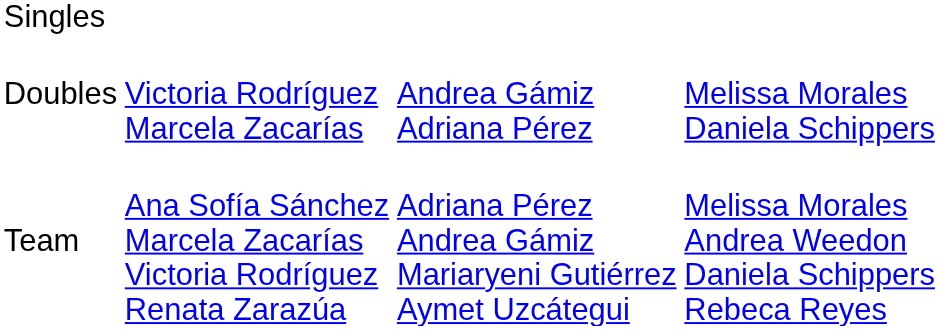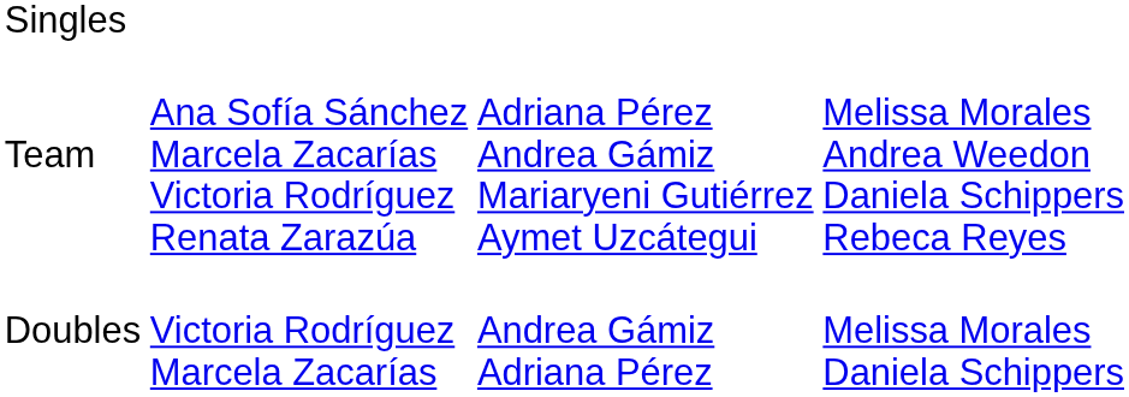 <table>
 <tr>
 <td>Singles</td>
 <td></td>
 <td></td>
 <td></td>
 </tr>
 <tr>
+<td>Team</td>
+<td><br><a href='#'>Ana Sofía Sánchez</a><br><a href='#'>Marcela Zacarías</a><br><a href='#'>Victoria Rodríguez</a><br><a href='#'>Renata Zarazúa</a></td>
+<td><br><a href='#'>Adriana Pérez</a><br><a href='#'>Andrea Gámiz</a><br><a href='#'>Mariaryeni Gutiérrez</a><br><a href='#'>Aymet Uzcátegui</a></td>
+<td><br><a href='#'>Melissa Morales</a><br><a href='#'>Andrea Weedon</a><br><a href='#'>Daniela Schippers</a><br><a href='#'>Rebeca Reyes</a></td>
+</tr>
+<tr>
 <td>Doubles</td>
 <td><br> <a href='#'>Victoria Rodríguez</a><br><a href='#'>Marcela Zacarías</a></td>
 <td><br> <a href='#'>Andrea Gámiz</a><br><a href='#'>Adriana Pérez</a></td>
 <td><br> <a href='#'>Melissa Morales</a><br><a href='#'>Daniela Schippers</a></td>
 </tr>
 <tr>
-<td>Team</td>
-<td><br><a href='#'>Ana Sofía Sánchez</a><br><a href='#'>Marcela Zacarías</a><br><a href='#'>Victoria Rodríguez</a><br><a href='#'>Renata Zarazúa</a></td>
-<td><br><a href='#'>Adriana Pérez</a><br><a href='#'>Andrea Gámiz</a><br><a href='#'>Mariaryeni Gutiérrez</a><br><a href='#'>Aymet Uzcátegui</a></td>
-<td><br><a href='#'>Melissa Morales</a><br><a href='#'>Andrea Weedon</a><br><a href='#'>Daniela Schippers</a><br><a href='#'>Rebeca Reyes</a></td>
-</tr>
-<tr>
 </tr>
 </table>
